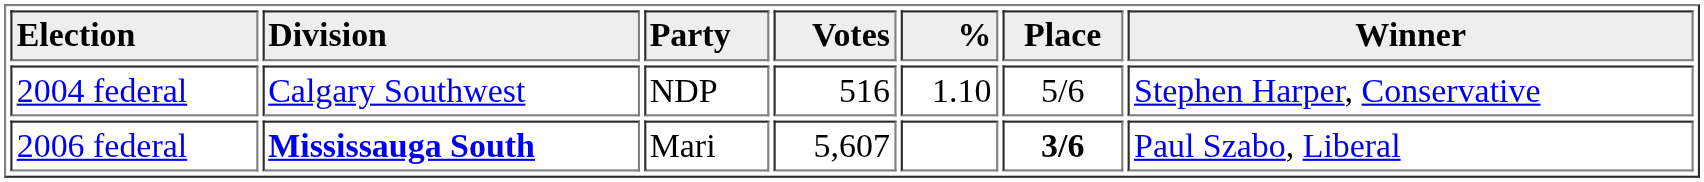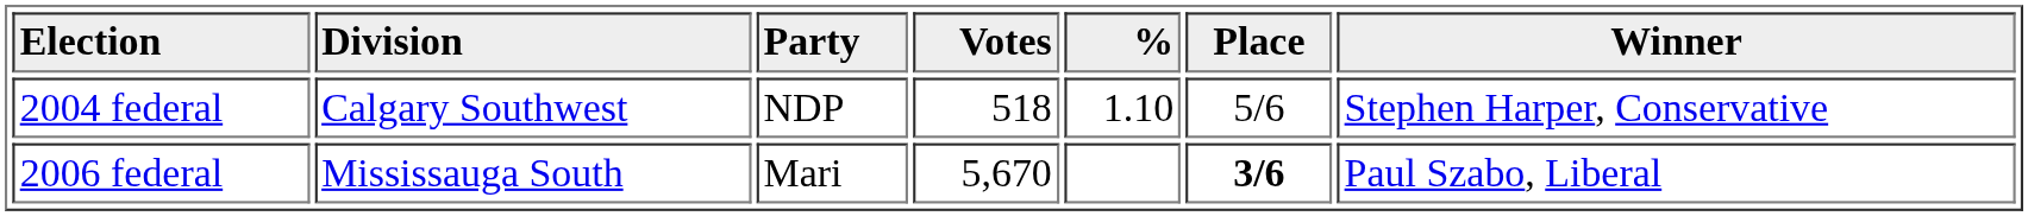 <table style="width:800px;" border="1" cellspacing="2" cellpadding="2">
 <tr style="background:#eee;">
 <th style="text-align:left;">Election</th>
 <th style="text-align:left;">Division</th>
 <th style="text-align:left;">Party</th>
 <th style="text-align:right;">Votes</th>
 <th style="text-align:right;">%</th>
 <th style="text-align:center;">Place</th>
 <th style="text-align:center;">Winner</th>
 </tr>
 <tr>
 <td style="text-align:left;"><a href='#'>2004 federal</a></td>
 <td style="text-align:left;"><a href='#'>Calgary Southwest</a></td>
 <td style="text-align:left;">NDP</td>
-<td style="text-align:right;">516</td>
+<td style="text-align:right;">518</td>
 <td style="text-align:right;">1.10</td>
 <td style="text-align:center;">5/6</td>
 <td style="text-align:left;"><a href='#'>Stephen Harper</a>, <a href='#'>Conservative</a></td>
 </tr>
 <tr>
 <td style="text-align:left;"><a href='#'>2006 federal</a></td>
-<td style="text-align:left;"><strong><a href='#'>Mississauga South</a></strong></td>
+<td style="text-align:left;"><a href='#'>Mississauga South</a></td>
 <td style="text-align:left;">Mari</td>
-<td style="text-align:right;">5,607</td>
+<td style="text-align:right;">5,670</td>
 <td style="text-align:right;"></td>
 <td style="text-align:center;"><strong>3/6</strong></td>
 <td style="text-align:left;"><a href='#'>Paul Szabo</a>, <a href='#'>Liberal</a></td>
 </tr>
 </table>
